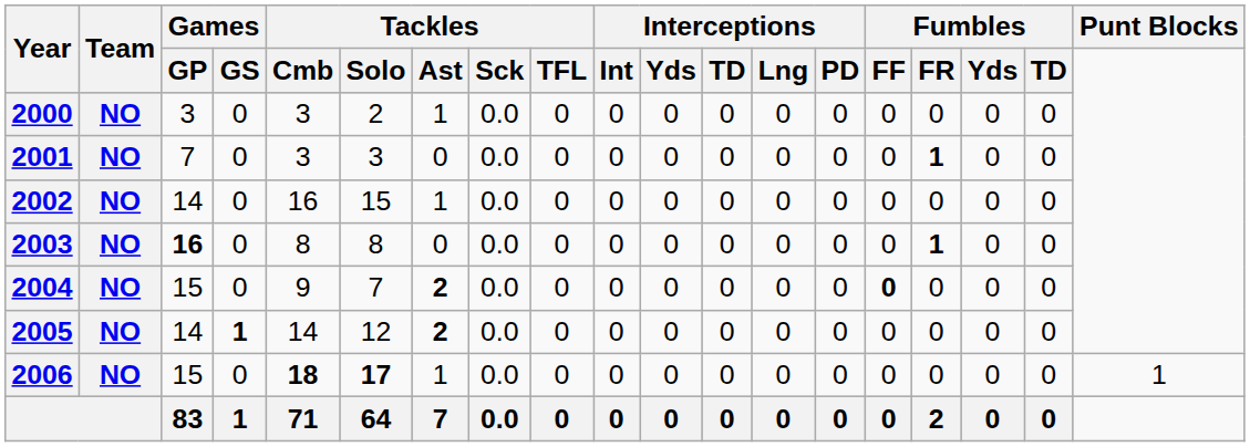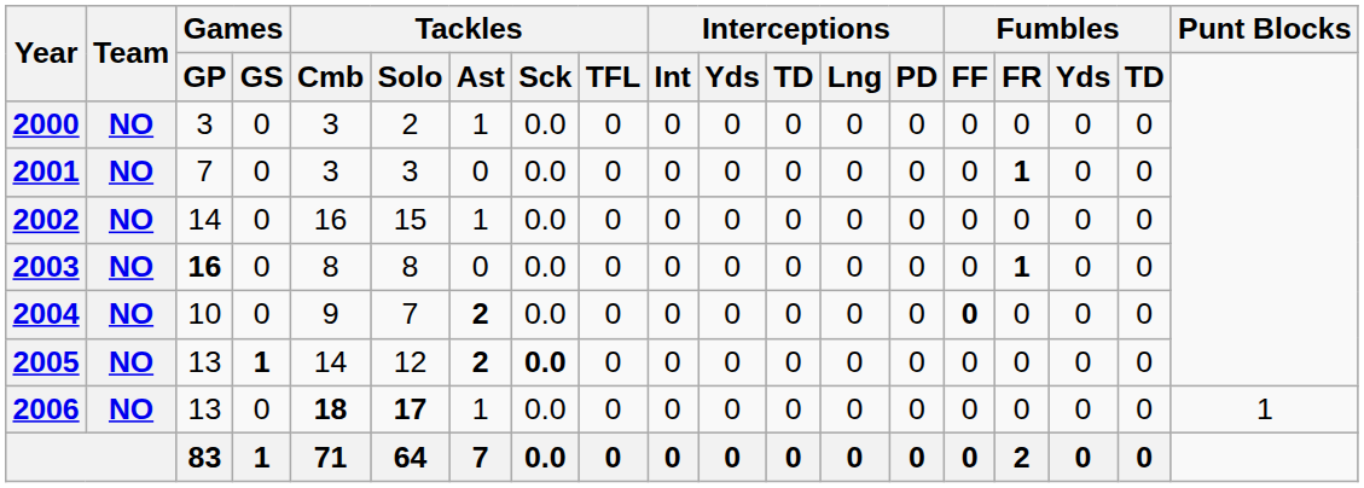 <table class="wikitable" style="text-align:center">
 <tr>
 <th rowspan="2">Year</th>
 <th rowspan="2">Team</th>
 <th colspan="2">Games</th>
 <th colspan="5">Tackles</th>
 <th colspan="5">Interceptions</th>
 <th colspan="4">Fumbles</th>
 <th colspan=“6”>Punt Blocks</th>
 </tr>
 <tr>
 <th>GP</th>
 <th>GS</th>
 <th>Cmb</th>
 <th>Solo</th>
 <th>Ast</th>
 <th>Sck</th>
 <th>TFL</th>
 <th>Int</th>
 <th>Yds</th>
 <th>TD</th>
 <th>Lng</th>
 <th>PD</th>
 <th>FF</th>
 <th>FR</th>
 <th>Yds</th>
 <th>TD</th>
 </tr>
 <tr>
 <th><a href='#'>2000</a></th>
 <th><a href='#'>NO</a></th>
 <td>3</td>
 <td>0</td>
 <td>3</td>
 <td>2</td>
 <td>1</td>
 <td>0.0</td>
 <td>0</td>
 <td>0</td>
 <td>0</td>
 <td>0</td>
 <td>0</td>
 <td>0</td>
 <td>0</td>
 <td>0</td>
 <td>0</td>
 <td>0</td>
 </tr>
 <tr>
 <th><a href='#'>2001</a></th>
 <th><a href='#'>NO</a></th>
 <td>7</td>
 <td>0</td>
 <td>3</td>
 <td>3</td>
 <td>0</td>
 <td>0.0</td>
 <td>0</td>
 <td>0</td>
 <td>0</td>
 <td>0</td>
 <td>0</td>
 <td>0</td>
 <td>0</td>
 <td><strong>1</strong></td>
 <td>0</td>
 <td>0</td>
 </tr>
 <tr>
 <th><a href='#'>2002</a></th>
 <th><a href='#'>NO</a></th>
 <td>14</td>
 <td>0</td>
 <td>16</td>
 <td>15</td>
 <td>1</td>
 <td>0.0</td>
 <td>0</td>
 <td>0</td>
 <td>0</td>
 <td>0</td>
 <td>0</td>
 <td>0</td>
 <td>0</td>
 <td>0</td>
 <td>0</td>
 <td>0</td>
 </tr>
 <tr>
 <th><a href='#'>2003</a></th>
 <th><a href='#'>NO</a></th>
 <td><strong>16</strong></td>
 <td>0</td>
 <td>8</td>
 <td>8</td>
 <td>0</td>
 <td>0.0</td>
 <td>0</td>
 <td>0</td>
 <td>0</td>
 <td>0</td>
 <td>0</td>
 <td>0</td>
 <td>0</td>
 <td><strong>1</strong></td>
 <td>0</td>
 <td>0</td>
 </tr>
 <tr>
 <th><a href='#'>2004</a></th>
 <th><a href='#'>NO</a></th>
-<td>15</td>
+<td>10</td>
 <td>0</td>
 <td>9</td>
 <td>7</td>
 <td><strong>2</strong></td>
 <td>0.0</td>
 <td>0</td>
 <td>0</td>
 <td>0</td>
 <td>0</td>
 <td>0</td>
 <td>0</td>
 <td><strong>0</strong></td>
 <td>0</td>
 <td>0</td>
 <td>0</td>
 </tr>
 <tr>
 <th><a href='#'>2005</a></th>
 <th><a href='#'>NO</a></th>
-<td>14</td>
+<td>13</td>
 <td><strong>1</strong></td>
 <td>14</td>
 <td>12</td>
 <td><strong>2</strong></td>
-<td>0.0</td>
+<td><strong>0.0</strong></td>
 <td>0</td>
 <td>0</td>
 <td>0</td>
 <td>0</td>
 <td>0</td>
 <td>0</td>
 <td>0</td>
 <td>0</td>
 <td>0</td>
 <td>0</td>
 </tr>
 <tr>
 <th><a href='#'>2006</a></th>
 <th><a href='#'>NO</a></th>
-<td>15</td>
+<td>13</td>
 <td>0</td>
 <td><strong>18</strong></td>
 <td><strong>17</strong></td>
 <td>1</td>
 <td>0.0</td>
 <td>0</td>
 <td>0</td>
 <td>0</td>
 <td>0</td>
 <td>0</td>
 <td>0</td>
 <td>0</td>
 <td>0</td>
 <td>0</td>
 <td>0</td>
 <td>1</td>
 </tr>
 <tr>
 <th colspan="2"></th>
 <th>83</th>
 <th>1</th>
 <th>71</th>
 <th>64</th>
 <th>7</th>
 <th>0.0</th>
 <th>0</th>
 <th>0</th>
 <th>0</th>
 <th>0</th>
 <th>0</th>
 <th>0</th>
 <th>0</th>
 <th>2</th>
 <th>0</th>
 <th>0</th>
 </tr>
 </table>
